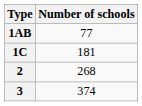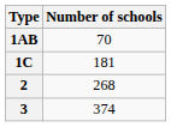 <table class="wikitable" style="text-align: center;">
 <tr>
 <th>Type</th>
 <th>Number of schools</th>
 </tr>
 <tr>
 <th>1AB</th>
-<td>77</td>
+<td>70</td>
 </tr>
 <tr>
 <th>1C</th>
 <td>181</td>
 </tr>
 <tr>
 <th>2</th>
 <td>268</td>
 </tr>
 <tr>
 <th>3</th>
 <td>374</td>
 </tr>
 </table>
